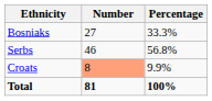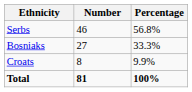 <table class="wikitable">
 <tr>
 <th width="100px">Ethnicity</th>
 <th width="80px">Number</th>
 <th width="80px">Percentage</th>
 </tr>
 <tr>
+<td><a href='#'>Serbs</a></td>
+<td>46</td>
+<td>56.8%</td>
+</tr>
+<tr>
 <td><a href='#'>Bosniaks</a></td>
 <td>27</td>
 <td>33.3%</td>
 </tr>
 <tr>
-<td><a href='#'>Serbs</a></td>
-<td>46</td>
-<td>56.8%</td>
-</tr>
-<tr>
 <td><a href='#'>Croats</a></td>
-<td style="background: lightsalmon;">8</td>
+<td>8</td>
 <td>9.9%</td>
 </tr>
 <tr>
 <td><strong>Total</strong></td>
 <td><strong>81</strong></td>
 <td><strong>100%</strong></td>
 </tr>
 </table>
